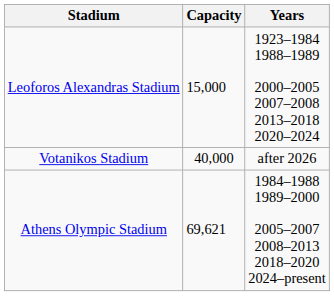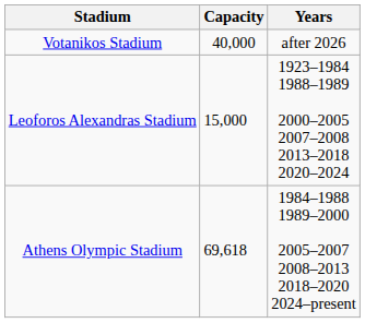 <table class="wikitable" style="text-align: center;">
 <tr>
 <th>Stadium</th>
 <th>Capacity</th>
 <th>Years</th>
 </tr>
 <tr>
+<td><a href='#'>Votanikos Stadium</a></td>
+<td>40,000</td>
+<td>after 2026</td>
+</tr>
+<tr>
 <td><a href='#'>Leoforos Alexandras Stadium</a></td>
 <td style="text-align:left;">15,000</td>
 <td>1923–1984<br>1988–1989<br><br>2000–2005<br>2007–2008<br>2013–2018<br>2020–2024</td>
 </tr>
 <tr>
-<td><a href='#'>Votanikos Stadium</a></td>
-<td>40,000</td>
-<td>after 2026</td>
-</tr>
-<tr>
 <td><a href='#'>Athens Olympic Stadium</a></td>
-<td style="text-align:left;">69,621</td>
+<td style="text-align:left;">69,618</td>
 <td>1984–1988<br>1989–2000<br><br>2005–2007<br>2008–2013<br>2018–2020<br>2024–present</td>
 </tr>
 </table>
